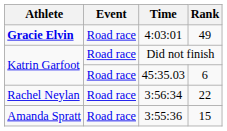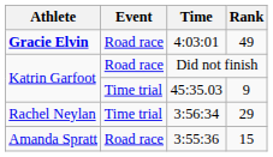 <table class="wikitable" style="font-size:90%">
 <tr>
 <th>Athlete</th>
 <th>Event</th>
 <th>Time</th>
 <th>Rank</th>
 </tr>
 <tr align=center>
 <td align=left><strong><a href='#'>Gracie Elvin</a></strong></td>
 <td align=left><a href='#'>Road race</a></td>
 <td>4:03:01</td>
 <td>49</td>
 </tr>
 <tr align=center>
 <td align=left rowspan=2><a href='#'>Katrin Garfoot</a></td>
 <td align=left><a href='#'>Road race</a></td>
 <td colspan=2>Did not finish</td>
 </tr>
 <tr align=center>
-<td align=left><a href='#'>Road race</a></td>
+<td align=left><a href='#'>Time trial</a></td>
 <td>45:35.03</td>
-<td>6</td>
+<td>9</td>
 </tr>
 <tr align=center>
 <td align=left><a href='#'>Rachel Neylan</a></td>
-<td align=left><a href='#'>Road race</a></td>
+<td align=left><a href='#'>Time trial</a></td>
 <td>3:56:34</td>
-<td>22</td>
+<td>29</td>
 </tr>
 <tr align=center>
 <td align=left><a href='#'>Amanda Spratt</a></td>
 <td align=left><a href='#'>Road race</a></td>
 <td>3:55:36</td>
 <td>15</td>
 </tr>
 </table>
